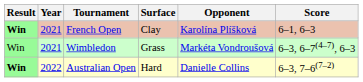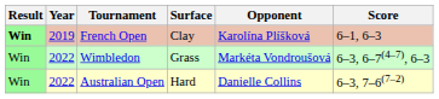 <table class="sortable wikitable">
 <tr>
 <th>Result</th>
 <th>Year</th>
 <th>Tournament</th>
 <th>Surface</th>
 <th>Opponent</th>
 <th>Score</th>
 </tr>
 <tr bgcolor=EBC2AF>
 <td bgcolor=#98fb98><strong>Win</strong></td>
-<td><a href='#'>2021</a></td>
+<td><a href='#'>2019</a></td>
 <td><a href='#'>French Open</a></td>
 <td>Clay</td>
 <td> <a href='#'>Karolína Plíšková</a></td>
 <td>6–1, 6–3</td>
 </tr>
 <tr bgcolor=CCFFCC>
 <td bgcolor=#98fb98>Win</td>
-<td><a href='#'>2021</a></td>
+<td><a href='#'>2022</a></td>
 <td><a href='#'>Wimbledon</a></td>
 <td>Grass</td>
 <td> <a href='#'>Markéta Vondroušová</a></td>
 <td>6–3, 6–7<sup>(4–7)</sup>, 6–3</td>
 </tr>
 <tr style="background:#ffc;">
-<td bgcolor=98FB98><strong>Win</strong></td>
+<td bgcolor=98FB98>Win</td>
 <td><a href='#'>2022</a></td>
 <td><a href='#'>Australian Open</a></td>
 <td>Hard</td>
 <td> <a href='#'>Danielle Collins</a></td>
 <td>6–3, 7–6<sup>(7–2)</sup></td>
 </tr>
 </table>
